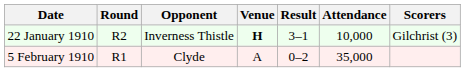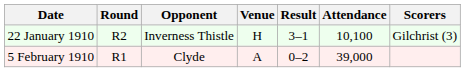 <table class="wikitable sortable" style="font-size:100%; text-align:center">
 <tr>
 <th>Date</th>
 <th>Round</th>
 <th>Opponent</th>
 <th>Venue</th>
 <th>Result</th>
 <th>Attendance</th>
 <th>Scorers</th>
 </tr>
 <tr bgcolor = "#EEFFEE">
 <td>22 January 1910</td>
 <td>R2</td>
 <td>Inverness Thistle</td>
-<td><strong>H</strong></td>
+<td>H</td>
 <td>3–1</td>
-<td>10,000</td>
+<td>10,100</td>
 <td>Gilchrist (3)</td>
 </tr>
 <tr bgcolor = "#FFEEEE">
 <td>5 February 1910</td>
 <td>R1</td>
 <td>Clyde</td>
 <td>A</td>
 <td>0–2</td>
-<td>35,000</td>
+<td>39,000</td>
 <td></td>
 </tr>
 </table>
